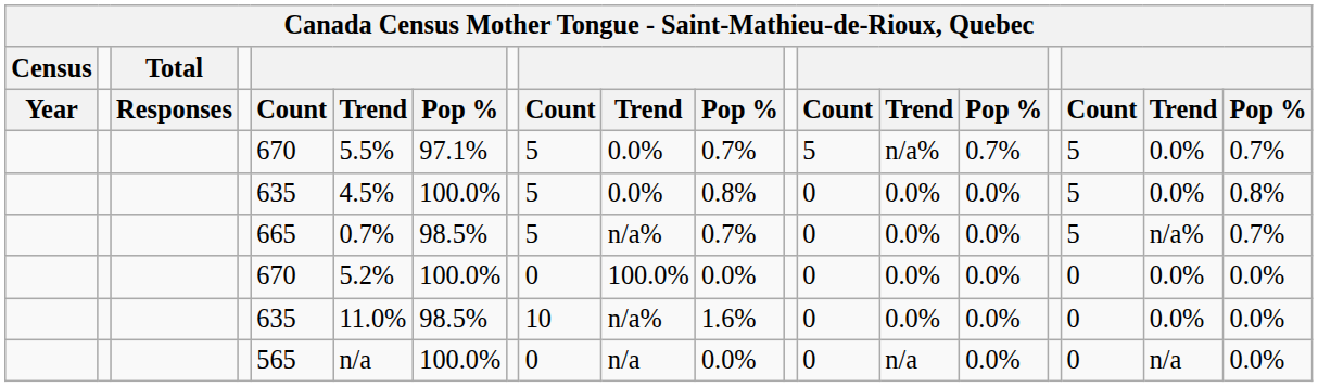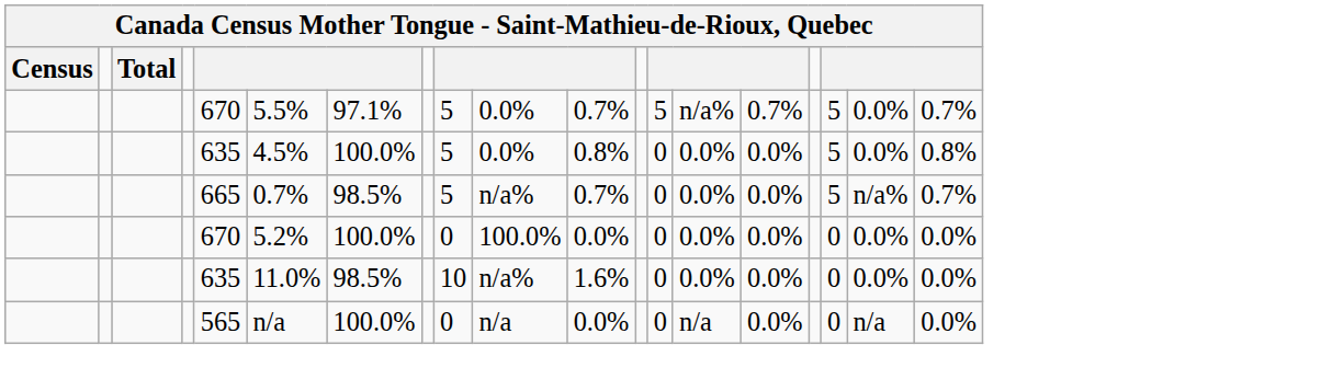 <table class="wikitable">
 <tr>
 <th colspan="19">Canada Census Mother Tongue - Saint-Mathieu-de-Rioux, Quebec</th>
 </tr>
 <tr>
 <th>Census</th>
 <td></td>
 <th>Total</th>
 <td colspan="1"></td>
 <th colspan="3"></th>
 <td colspan="1"></td>
 <th colspan="3"></th>
 <td colspan="1"></td>
 <th colspan="3"></th>
 <td colspan="1"></td>
 <th colspan="3"></th>
-</tr>
-<tr>
-<th>Year</th>
-<td></td>
-<th>Responses</th>
-<td></td>
-<th>Count</th>
-<th>Trend</th>
-<th>Pop %</th>
-<td></td>
-<th>Count</th>
-<th>Trend</th>
-<th>Pop %</th>
-<td></td>
-<th>Count</th>
-<th>Trend</th>
-<th>Pop %</th>
-<td></td>
-<th>Count</th>
-<th>Trend</th>
-<th>Pop %</th>
 </tr>
 <tr>
 <td></td>
 <td></td>
 <td></td>
 <td></td>
 <td>670</td>
 <td> 5.5%</td>
 <td>97.1%</td>
 <td></td>
 <td>5</td>
 <td> 0.0%</td>
 <td>0.7%</td>
 <td></td>
 <td>5</td>
 <td> n/a%</td>
 <td>0.7%</td>
 <td></td>
 <td>5</td>
 <td> 0.0%</td>
 <td>0.7%</td>
 </tr>
 <tr>
 <td></td>
 <td></td>
 <td></td>
 <td></td>
 <td>635</td>
 <td> 4.5%</td>
 <td>100.0%</td>
 <td></td>
 <td>5</td>
 <td> 0.0%</td>
 <td>0.8%</td>
 <td></td>
 <td>0</td>
 <td> 0.0%</td>
 <td>0.0%</td>
 <td></td>
 <td>5</td>
 <td> 0.0%</td>
 <td>0.8%</td>
 </tr>
 <tr>
 <td></td>
 <td></td>
 <td></td>
 <td></td>
 <td>665</td>
 <td> 0.7%</td>
 <td>98.5%</td>
 <td></td>
 <td>5</td>
 <td> n/a%</td>
 <td>0.7%</td>
 <td></td>
 <td>0</td>
 <td> 0.0%</td>
 <td>0.0%</td>
 <td></td>
 <td>5</td>
 <td> n/a%</td>
 <td>0.7%</td>
 </tr>
 <tr>
 <td></td>
 <td></td>
 <td></td>
 <td></td>
 <td>670</td>
 <td> 5.2%</td>
 <td>100.0%</td>
 <td></td>
 <td>0</td>
 <td> 100.0%</td>
 <td>0.0%</td>
 <td></td>
 <td>0</td>
 <td> 0.0%</td>
 <td>0.0%</td>
 <td></td>
 <td>0</td>
 <td> 0.0%</td>
 <td>0.0%</td>
 </tr>
 <tr>
 <td></td>
 <td></td>
 <td></td>
 <td></td>
 <td>635</td>
 <td> 11.0%</td>
 <td>98.5%</td>
 <td></td>
 <td>10</td>
 <td> n/a%</td>
 <td>1.6%</td>
 <td></td>
 <td>0</td>
 <td> 0.0%</td>
 <td>0.0%</td>
 <td></td>
 <td>0</td>
 <td> 0.0%</td>
 <td>0.0%</td>
 </tr>
 <tr>
 <td></td>
 <td></td>
 <td></td>
 <td></td>
 <td>565</td>
 <td>n/a</td>
 <td>100.0%</td>
 <td></td>
 <td>0</td>
 <td>n/a</td>
 <td>0.0%</td>
 <td></td>
 <td>0</td>
 <td>n/a</td>
 <td>0.0%</td>
 <td></td>
 <td>0</td>
 <td>n/a</td>
 <td>0.0%</td>
 </tr>
 </table>
